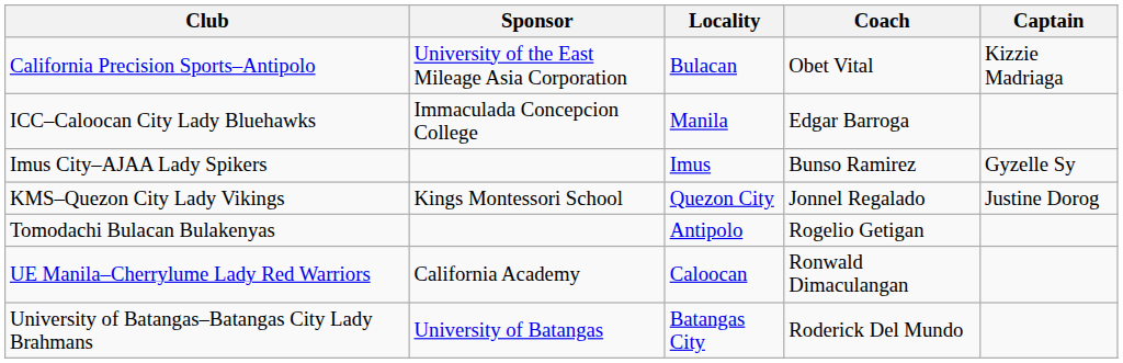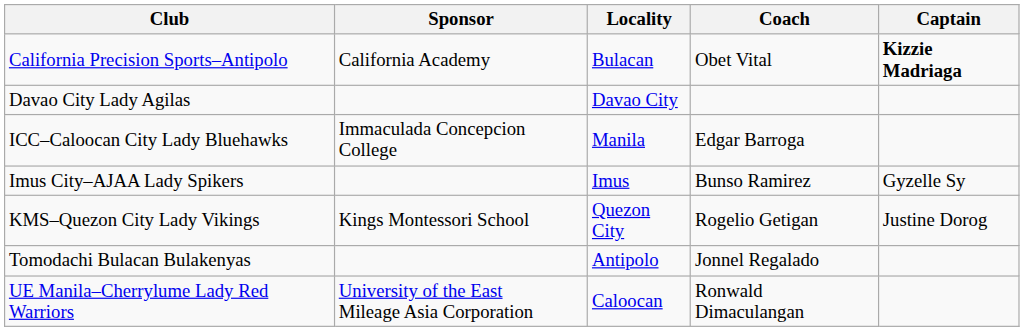 <table class="wikitable sortable">
 <tr>
 <th>Club</th>
 <th>Sponsor</th>
 <th>Locality</th>
 <th>Coach</th>
 <th>Captain</th>
 </tr>
 <tr>
 <td><a href='#'>California Precision Sports–Antipolo</a></td>
-<td><a href='#'>University of the East</a> <br> Mileage Asia Corporation</td>
+<td>California Academy</td>
 <td><a href='#'>Bulacan</a></td>
 <td>Obet Vital</td>
-<td>Kizzie Madriaga</td>
+<td><strong>Kizzie Madriaga</strong></td>
+</tr>
+<tr>
+<td>Davao City Lady Agilas</td>
+<td></td>
+<td><a href='#'>Davao City</a></td>
+<td></td>
+<td></td>
 </tr>
 <tr>
 <td>ICC–Caloocan City Lady Bluehawks</td>
 <td>Immaculada Concepcion College</td>
 <td><a href='#'>Manila</a></td>
 <td>Edgar Barroga</td>
 <td></td>
 </tr>
 <tr>
 <td>Imus City–AJAA Lady Spikers</td>
 <td></td>
 <td><a href='#'>Imus</a></td>
 <td>Bunso Ramirez</td>
 <td>Gyzelle Sy</td>
 </tr>
 <tr>
 <td>KMS–Quezon City Lady Vikings</td>
 <td>Kings Montessori School</td>
 <td><a href='#'>Quezon City</a></td>
-<td>Jonnel Regalado</td>
+<td>Rogelio Getigan</td>
 <td>Justine Dorog</td>
 </tr>
 <tr>
 <td>Tomodachi Bulacan Bulakenyas</td>
 <td></td>
 <td><a href='#'>Antipolo</a></td>
-<td>Rogelio Getigan</td>
+<td>Jonnel Regalado</td>
 <td></td>
 </tr>
 <tr>
 <td><a href='#'>UE Manila–Cherrylume Lady Red Warriors</a></td>
-<td>California Academy</td>
+<td><a href='#'>University of the East</a> <br> Mileage Asia Corporation</td>
 <td><a href='#'>Caloocan</a></td>
 <td>Ronwald Dimaculangan</td>
 <td></td>
 </tr>
-<tr>
-<td>University of Batangas–Batangas City Lady Brahmans</td>
-<td><a href='#'>University of Batangas</a></td>
-<td><a href='#'>Batangas City</a></td>
-<td>Roderick Del Mundo</td>
-<td></td>
-</tr>
 </table>
